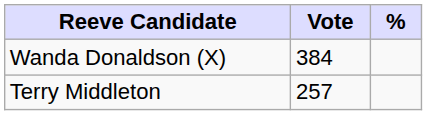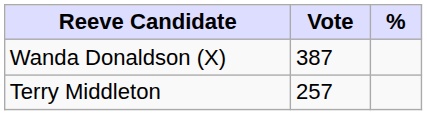 <table class="wikitable">
 <tr>
 <th style="background:#ddf; width:200px;">Reeve Candidate</th>
 <th style="background:#ddf; width:50px;">Vote</th>
 <th style="background:#ddf; width:30px;">%</th>
 </tr>
 <tr>
 <td>Wanda Donaldson (X)</td>
-<td>384</td>
+<td>387</td>
 <td></td>
 </tr>
 <tr>
 <td>Terry Middleton</td>
 <td>257</td>
 <td></td>
 </tr>
 </table>
